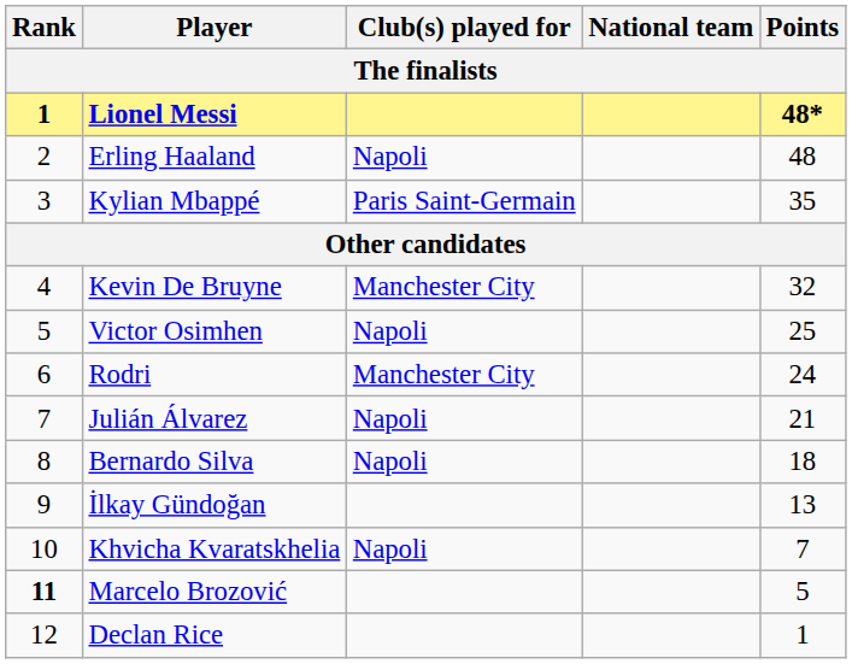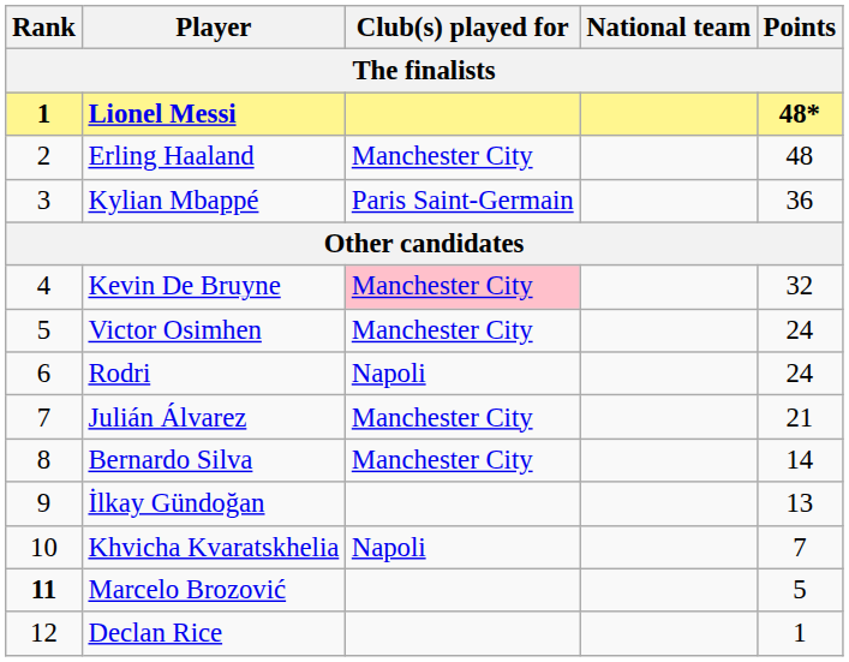 <table class="wikitable plainrowheaders sortable">
 <tr>
 <th>Rank</th>
 <th>Player</th>
 <th>Club(s) played for</th>
 <th>National team</th>
 <th>Points</th>
 </tr>
 <tr>
 <th colspan="5">The finalists</th>
 </tr>
 <tr style="background-color: #FFF68F; font-weight: bold;">
 <td align="center">1</td>
 <td><a href='#'>Lionel Messi</a></td>
 <td></td>
 <td></td>
 <td align="center">48*</td>
 </tr>
 <tr>
 <td align="center">2</td>
 <td><a href='#'>Erling Haaland</a></td>
-<td> <a href='#'>Napoli</a></td>
+<td> <a href='#'>Manchester City</a></td>
 <td></td>
 <td align="center">48</td>
 </tr>
 <tr>
 <td align="center">3</td>
 <td><a href='#'>Kylian Mbappé</a></td>
 <td> <a href='#'>Paris Saint-Germain</a></td>
 <td></td>
-<td align="center">35</td>
+<td align="center">36</td>
 </tr>
 <tr>
 <th colspan="5">Other candidates</th>
 </tr>
 <tr>
 <td align="center">4</td>
 <td><a href='#'>Kevin De Bruyne</a></td>
-<td> <a href='#'>Manchester City</a></td>
+<td style="background: pink;"> <a href='#'>Manchester City</a></td>
 <td></td>
 <td align="center">32</td>
 </tr>
 <tr>
 <td align="center">5</td>
 <td><a href='#'>Victor Osimhen</a></td>
-<td> <a href='#'>Napoli</a></td>
+<td> <a href='#'>Manchester City</a></td>
 <td></td>
-<td align="center">25</td>
+<td align="center">24</td>
 </tr>
 <tr>
 <td align="center">6</td>
 <td><a href='#'>Rodri</a></td>
-<td> <a href='#'>Manchester City</a></td>
+<td> <a href='#'>Napoli</a></td>
 <td></td>
 <td align="center">24</td>
 </tr>
 <tr>
 <td align="center">7</td>
 <td><a href='#'>Julián Álvarez</a></td>
-<td> <a href='#'>Napoli</a></td>
+<td> <a href='#'>Manchester City</a></td>
 <td></td>
 <td align="center">21</td>
 </tr>
 <tr>
 <td align="center">8</td>
 <td><a href='#'>Bernardo Silva</a></td>
-<td> <a href='#'>Napoli</a></td>
+<td> <a href='#'>Manchester City</a></td>
 <td></td>
-<td align="center">18</td>
+<td align="center">14</td>
 </tr>
 <tr>
 <td align="center">9</td>
 <td><a href='#'>İlkay Gündoğan</a></td>
 <td></td>
 <td></td>
 <td align="center">13</td>
 </tr>
 <tr>
 <td align="center">10</td>
 <td><a href='#'>Khvicha Kvaratskhelia</a></td>
 <td> <a href='#'>Napoli</a></td>
 <td></td>
 <td align="center">7</td>
 </tr>
 <tr>
 <td align="center"><strong>11</strong></td>
 <td><a href='#'>Marcelo Brozović</a></td>
 <td></td>
 <td></td>
 <td align="center">5</td>
 </tr>
 <tr>
 <td align="center">12</td>
 <td><a href='#'>Declan Rice</a></td>
 <td></td>
 <td></td>
 <td align="center">1</td>
 </tr>
 </table>
